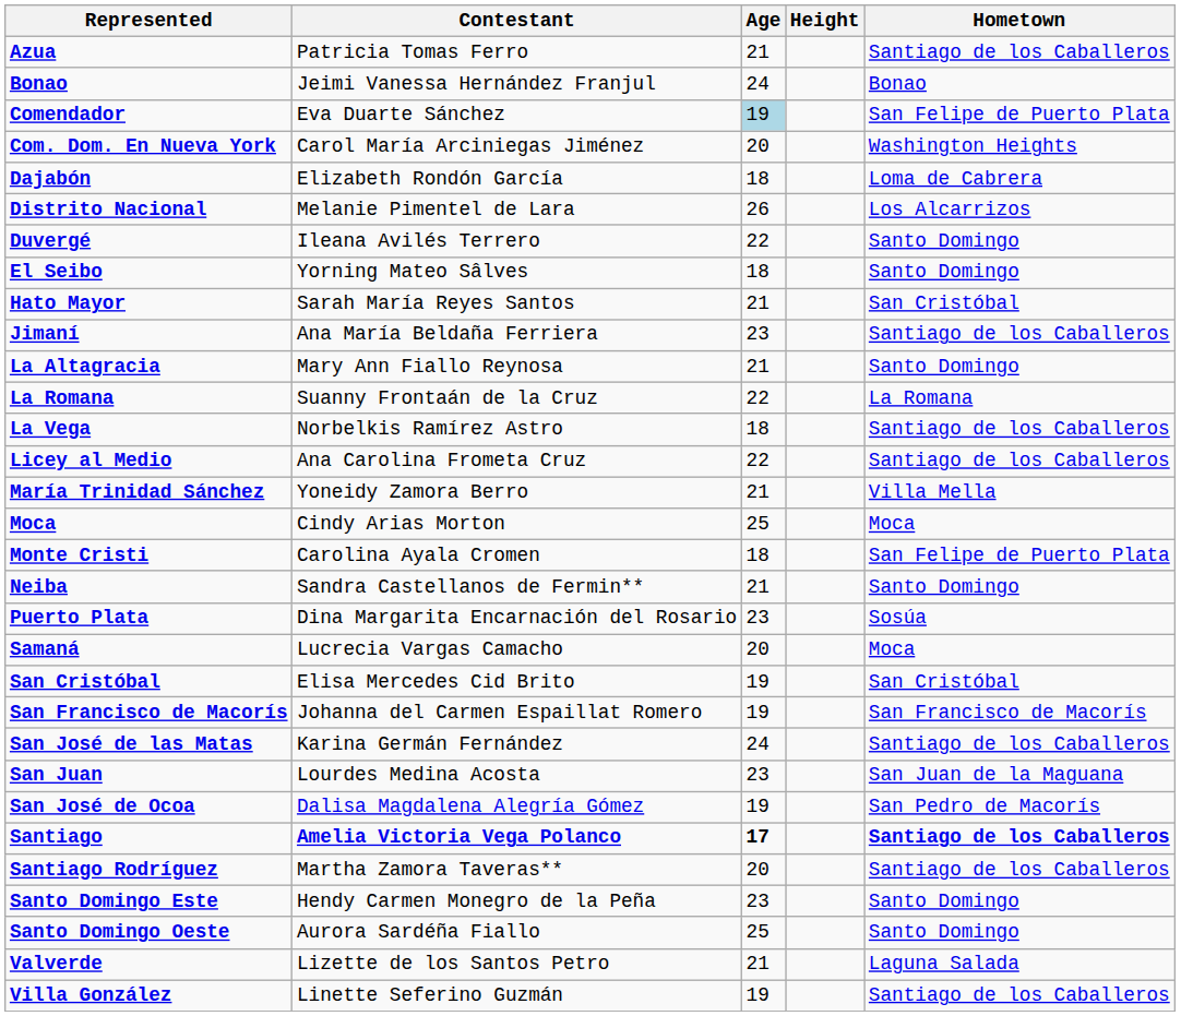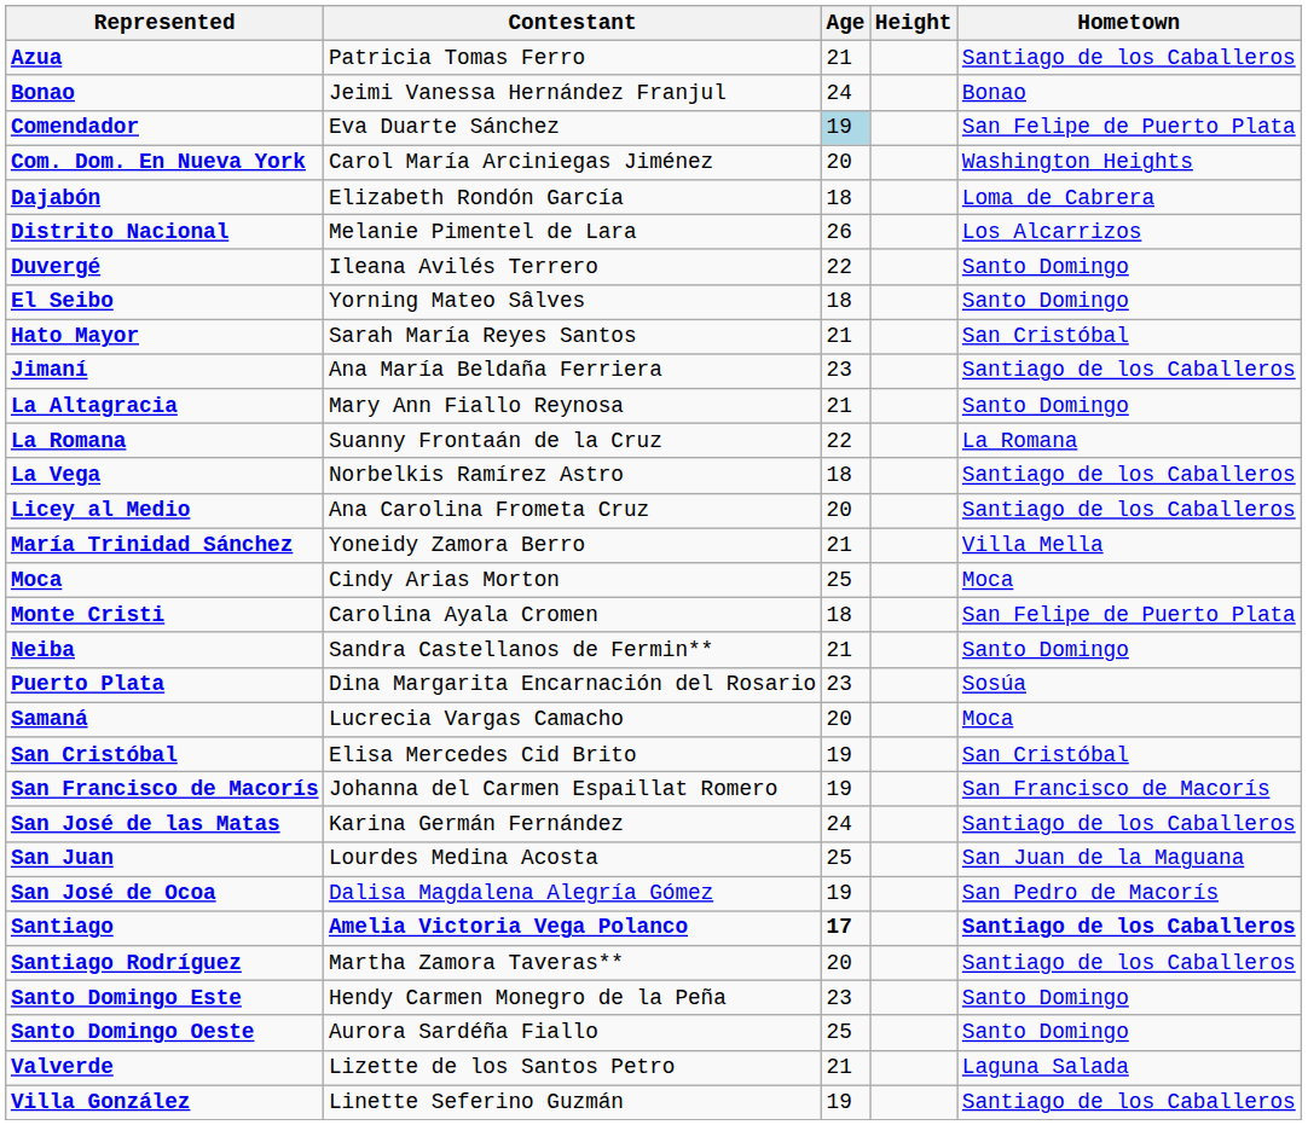 <table class="sortable wikitable">
 <tr>
 <th>Represented</th>
 <th>Contestant</th>
 <th>Age</th>
 <th>Height</th>
 <th>Hometown</th>
 </tr>
 <tr>
 <td><strong><a href='#'>Azua</a></strong></td>
 <td>Patricia Tomas Ferro</td>
 <td>21</td>
 <td></td>
 <td><a href='#'>Santiago de los Caballeros</a></td>
 </tr>
 <tr>
 <td><strong><a href='#'>Bonao</a></strong></td>
 <td>Jeimi Vanessa Hernández Franjul</td>
 <td>24</td>
 <td></td>
 <td><a href='#'>Bonao</a></td>
 </tr>
 <tr>
 <td><strong><a href='#'>Comendador</a></strong></td>
 <td>Eva Duarte Sánchez</td>
 <td style="background: lightblue;">19</td>
 <td></td>
 <td><a href='#'>San Felipe de Puerto Plata</a></td>
 </tr>
 <tr>
 <td><strong><a href='#'>Com. Dom. En Nueva York</a></strong></td>
 <td>Carol María Arciniegas Jiménez</td>
 <td>20</td>
 <td></td>
 <td><a href='#'>Washington Heights</a></td>
 </tr>
 <tr>
 <td><strong><a href='#'>Dajabón</a></strong></td>
 <td>Elizabeth Rondón García</td>
 <td>18</td>
 <td></td>
 <td><a href='#'>Loma de Cabrera</a></td>
 </tr>
 <tr>
 <td><strong><a href='#'>Distrito Nacional</a></strong></td>
 <td>Melanie Pimentel de Lara</td>
 <td>26</td>
 <td></td>
 <td><a href='#'>Los Alcarrizos</a></td>
 </tr>
 <tr>
 <td><strong><a href='#'>Duvergé</a></strong></td>
 <td>Ileana Avilés Terrero</td>
 <td>22</td>
 <td></td>
 <td><a href='#'>Santo Domingo</a></td>
 </tr>
 <tr>
 <td><strong><a href='#'>El Seibo</a></strong></td>
 <td>Yorning Mateo Sâlves</td>
 <td>18</td>
 <td></td>
 <td><a href='#'>Santo Domingo</a></td>
 </tr>
 <tr>
 <td><strong><a href='#'>Hato Mayor</a></strong></td>
 <td>Sarah María Reyes Santos</td>
 <td>21</td>
 <td></td>
 <td><a href='#'>San Cristóbal</a></td>
 </tr>
 <tr>
 <td><strong><a href='#'>Jimaní</a></strong></td>
 <td>Ana María Beldaña Ferriera</td>
 <td>23</td>
 <td></td>
 <td><a href='#'>Santiago de los Caballeros</a></td>
 </tr>
 <tr>
 <td><strong><a href='#'>La Altagracia</a></strong></td>
 <td>Mary Ann Fiallo Reynosa</td>
 <td>21</td>
 <td></td>
 <td><a href='#'>Santo Domingo</a></td>
 </tr>
 <tr>
 <td><strong><a href='#'>La Romana</a></strong></td>
 <td>Suanny Frontaán de la Cruz</td>
 <td>22</td>
 <td></td>
 <td><a href='#'>La Romana</a></td>
 </tr>
 <tr>
 <td><strong><a href='#'>La Vega</a></strong></td>
 <td>Norbelkis Ramírez Astro</td>
 <td>18</td>
 <td></td>
 <td><a href='#'>Santiago de los Caballeros</a></td>
 </tr>
 <tr>
 <td><strong><a href='#'>Licey al Medio</a></strong></td>
 <td>Ana Carolina Frometa Cruz</td>
-<td>22</td>
+<td>20</td>
 <td></td>
 <td><a href='#'>Santiago de los Caballeros</a></td>
 </tr>
 <tr>
 <td><strong><a href='#'>María Trinidad Sánchez</a></strong></td>
 <td>Yoneidy Zamora Berro</td>
 <td>21</td>
 <td></td>
 <td><a href='#'>Villa Mella</a></td>
 </tr>
 <tr>
 <td><strong><a href='#'>Moca</a></strong></td>
 <td>Cindy Arias Morton</td>
 <td>25</td>
 <td></td>
 <td><a href='#'>Moca</a></td>
 </tr>
 <tr>
 <td><strong><a href='#'>Monte Cristi</a></strong></td>
 <td>Carolina Ayala Cromen</td>
 <td>18</td>
 <td></td>
 <td><a href='#'>San Felipe de Puerto Plata</a></td>
 </tr>
 <tr>
 <td><strong><a href='#'>Neiba</a></strong></td>
 <td>Sandra Castellanos de Fermin**</td>
 <td>21</td>
 <td></td>
 <td><a href='#'>Santo Domingo</a></td>
 </tr>
 <tr>
 <td><strong><a href='#'>Puerto Plata</a></strong></td>
 <td>Dina Margarita Encarnación del Rosario</td>
 <td>23</td>
 <td></td>
 <td><a href='#'>Sosúa</a></td>
 </tr>
 <tr>
 <td><strong><a href='#'>Samaná</a></strong></td>
 <td>Lucrecia Vargas Camacho</td>
 <td>20</td>
 <td></td>
 <td><a href='#'>Moca</a></td>
 </tr>
 <tr>
 <td><strong><a href='#'>San Cristóbal</a></strong></td>
 <td>Elisa Mercedes Cid Brito</td>
 <td>19</td>
 <td></td>
 <td><a href='#'>San Cristóbal</a></td>
 </tr>
 <tr>
 <td><strong><a href='#'>San Francisco de Macorís</a></strong></td>
 <td>Johanna del Carmen Espaillat Romero</td>
 <td>19</td>
 <td></td>
 <td><a href='#'>San Francisco de Macorís</a></td>
 </tr>
 <tr>
 <td><strong><a href='#'>San José de las Matas</a></strong></td>
 <td>Karina Germán Fernández</td>
 <td>24</td>
 <td></td>
 <td><a href='#'>Santiago de los Caballeros</a></td>
 </tr>
 <tr>
 <td><strong><a href='#'>San Juan</a></strong></td>
 <td>Lourdes Medina Acosta</td>
-<td>23</td>
+<td>25</td>
 <td></td>
 <td><a href='#'>San Juan de la Maguana</a></td>
 </tr>
 <tr>
 <td><strong><a href='#'>San José de Ocoa</a></strong></td>
 <td><a href='#'>Dalisa Magdalena Alegría Gómez</a></td>
 <td>19</td>
 <td></td>
 <td><a href='#'>San Pedro de Macorís</a></td>
 </tr>
 <tr>
 <td><strong><a href='#'>Santiago</a></strong></td>
 <td><strong><a href='#'>Amelia Victoria Vega Polanco</a></strong></td>
 <td><strong>17</strong></td>
 <td><strong></strong></td>
 <td><strong><a href='#'>Santiago de los Caballeros</a></strong></td>
 </tr>
 <tr>
 <td><strong><a href='#'>Santiago Rodríguez</a></strong></td>
 <td>Martha Zamora Taveras**</td>
 <td>20</td>
 <td></td>
 <td><a href='#'>Santiago de los Caballeros</a></td>
 </tr>
 <tr>
 <td><strong><a href='#'>Santo Domingo Este</a></strong></td>
 <td>Hendy Carmen Monegro de la Peña</td>
 <td>23</td>
 <td></td>
 <td><a href='#'>Santo Domingo</a></td>
 </tr>
 <tr>
 <td><strong><a href='#'>Santo Domingo Oeste</a></strong></td>
 <td>Aurora Sardéña Fiallo</td>
 <td>25</td>
 <td></td>
 <td><a href='#'>Santo Domingo</a></td>
 </tr>
 <tr>
 <td><strong><a href='#'>Valverde</a></strong></td>
 <td>Lizette de los Santos Petro</td>
 <td>21</td>
 <td></td>
 <td><a href='#'>Laguna Salada</a></td>
 </tr>
 <tr>
 <td><strong><a href='#'>Villa González</a></strong></td>
 <td>Linette Seferino Guzmán</td>
 <td>19</td>
 <td></td>
 <td><a href='#'>Santiago de los Caballeros</a></td>
 </tr>
 </table>
